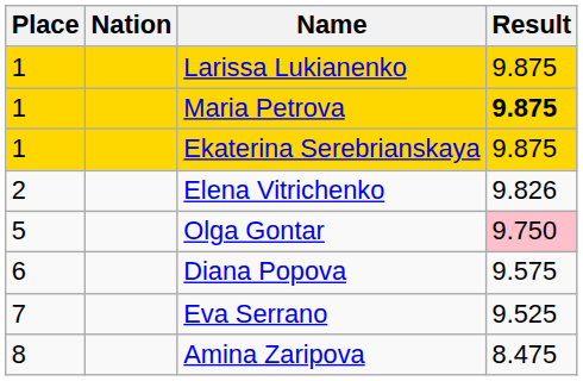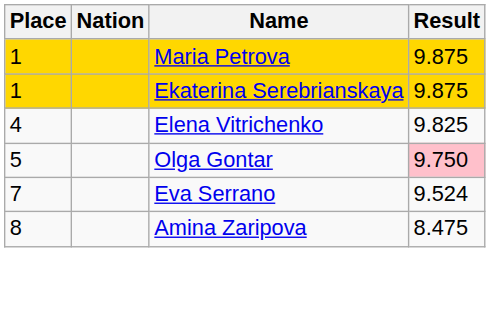 <table class="wikitable">
 <tr>
 <th>Place</th>
 <th>Nation</th>
 <th>Name</th>
 <th>Result</th>
 </tr>
 <tr bgcolor=gold>
 <td>1</td>
 <td></td>
-<td><a href='#'>Larissa Lukianenko</a></td>
+<td><a href='#'>Maria Petrova</a></td>
 <td>9.875</td>
-</tr>
-<tr bgcolor=gold>
-<td>1</td>
-<td></td>
-<td><a href='#'>Maria Petrova</a></td>
-<td><strong>9.875</strong></td>
 </tr>
 <tr bgcolor=gold>
 <td>1</td>
 <td></td>
 <td><a href='#'>Ekaterina Serebrianskaya</a></td>
 <td>9.875</td>
 </tr>
 <tr>
-<td>2</td>
+<td>4</td>
 <td></td>
 <td><a href='#'>Elena Vitrichenko</a></td>
-<td>9.826</td>
+<td>9.825</td>
 </tr>
 <tr>
 <td>5</td>
 <td></td>
 <td><a href='#'>Olga Gontar</a></td>
 <td style="background: pink;">9.750</td>
 </tr>
 <tr>
-<td>6</td>
-<td></td>
-<td><a href='#'>Diana Popova</a></td>
-<td>9.575</td>
-</tr>
-<tr>
 <td>7</td>
 <td></td>
 <td><a href='#'>Eva Serrano</a></td>
-<td>9.525</td>
+<td>9.524</td>
 </tr>
 <tr>
 <td>8</td>
 <td></td>
 <td><a href='#'>Amina Zaripova</a></td>
 <td>8.475</td>
 </tr>
 </table>
